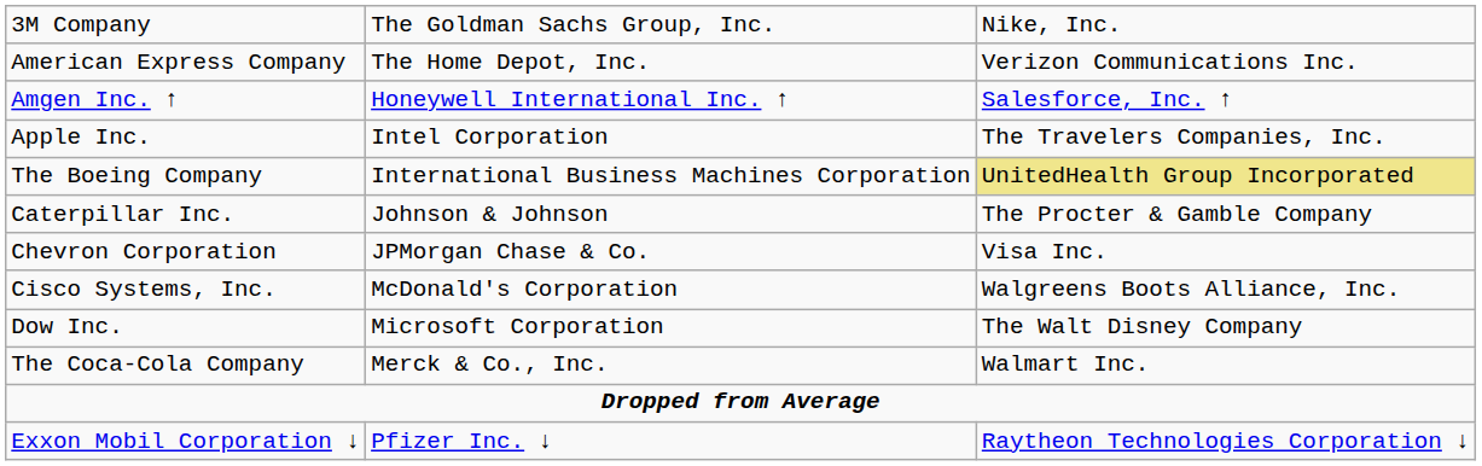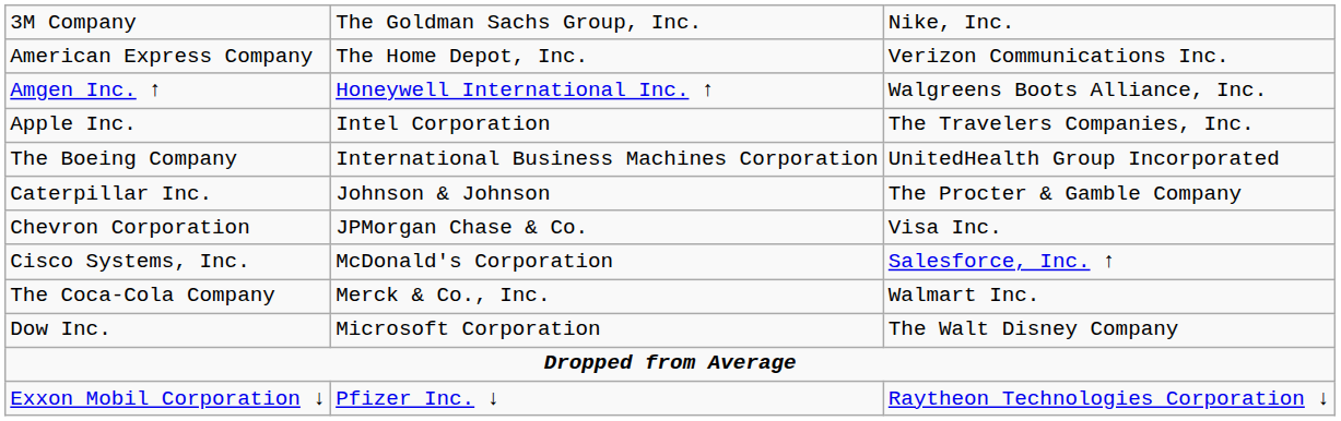 <table class="wikitable">
 <tr>
 <td>3M Company</td>
 <td>The Goldman Sachs Group, Inc.</td>
 <td>Nike, Inc.</td>
 </tr>
 <tr>
 <td>American Express Company</td>
 <td>The Home Depot, Inc.</td>
 <td>Verizon Communications Inc.</td>
 </tr>
 <tr>
 <td><a href='#'>Amgen Inc.</a> ↑</td>
 <td><a href='#'>Honeywell International Inc.</a> ↑</td>
-<td><a href='#'>Salesforce, Inc.</a> ↑<br></td>
+<td>Walgreens Boots Alliance, Inc.</td>
 </tr>
 <tr>
 <td>Apple Inc.</td>
 <td>Intel Corporation</td>
 <td>The Travelers Companies, Inc.</td>
 </tr>
 <tr>
 <td>The Boeing Company</td>
 <td>International Business Machines Corporation</td>
-<td style="background: khaki;">UnitedHealth Group Incorporated</td>
+<td>UnitedHealth Group Incorporated</td>
 </tr>
 <tr>
 <td>Caterpillar Inc.</td>
 <td>Johnson & Johnson</td>
 <td>The Procter & Gamble Company</td>
 </tr>
 <tr>
 <td>Chevron Corporation</td>
 <td>JPMorgan Chase & Co.</td>
 <td>Visa Inc.</td>
 </tr>
 <tr>
 <td>Cisco Systems, Inc.</td>
 <td>McDonald's Corporation</td>
-<td>Walgreens Boots Alliance, Inc.</td>
+<td><a href='#'>Salesforce, Inc.</a> ↑<br></td>
+</tr>
+<tr>
+<td>The Coca-Cola Company</td>
+<td>Merck & Co., Inc.</td>
+<td>Walmart Inc.</td>
 </tr>
 <tr>
 <td>Dow Inc.</td>
 <td>Microsoft Corporation</td>
 <td>The Walt Disney Company</td>
-</tr>
-<tr>
-<td>The Coca-Cola Company</td>
-<td>Merck & Co., Inc.</td>
-<td>Walmart Inc.</td>
 </tr>
 <tr>
 <td colspan="3" align="center"><strong><em>Dropped from Average</em></strong></td>
 </tr>
 <tr>
 <td><a href='#'>Exxon Mobil Corporation</a> ↓</td>
 <td><a href='#'>Pfizer Inc.</a> ↓</td>
 <td><a href='#'>Raytheon Technologies Corporation</a> ↓</td>
 </tr>
 </table>
